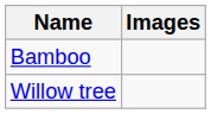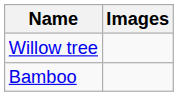 <table class="wikitable sortable mw-collapsible">
 <tr>
 <th>Name</th>
 <th>Images</th>
 </tr>
 <tr>
+<td><a href='#'>Willow tree</a></td>
+<td></td>
+</tr>
+<tr>
 <td><a href='#'>Bamboo</a></td>
 <td></td>
 </tr>
-<tr>
-<td><a href='#'>Willow tree</a></td>
-<td></td>
-</tr>
 </table>
